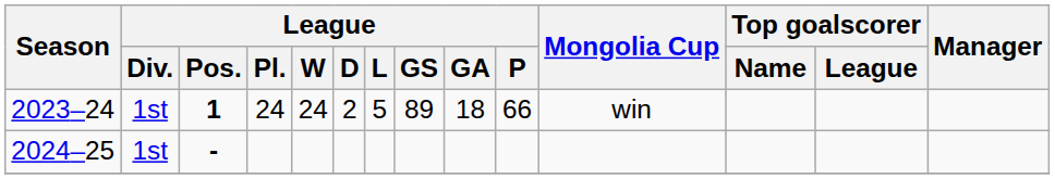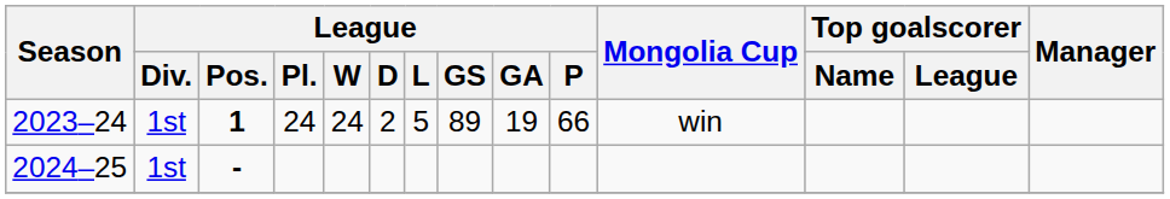 <table class="wikitable">
 <tr style="background:#efefef;">
 <th rowspan="2">Season</th>
 <th colspan="9">League</th>
 <th rowspan="2"><a href='#'>Mongolia Cup</a></th>
 <th colspan="2">Top goalscorer</th>
 <th rowspan="2">Manager</th>
 </tr>
 <tr>
 <th>Div.</th>
 <th>Pos.</th>
 <th>Pl.</th>
 <th>W</th>
 <th>D</th>
 <th>L</th>
 <th>GS</th>
 <th>GA</th>
 <th>P</th>
 <th>Name</th>
 <th>League</th>
 </tr>
 <tr>
 <td><a href='#'>2023</a><a href='#'>–</a>24</td>
 <td align=center><a href='#'>1st</a></td>
 <td align=center><strong>1</strong></td>
 <td align=center>24</td>
 <td align=center>24</td>
 <td align=center>2</td>
 <td align=center>5</td>
 <td align=center>89</td>
-<td align=center>18</td>
+<td align=center>19</td>
 <td align=center>66</td>
 <td align=center>win</td>
 <td align=center></td>
 <td align=center></td>
 <td align=center></td>
 </tr>
 <tr>
 <td><a href='#'>2024</a><a href='#'>–</a>25</td>
 <td align=center><a href='#'>1st</a></td>
 <td align=center><strong>-</strong></td>
 <td align=center></td>
 <td align=center></td>
 <td align=center></td>
 <td align=center></td>
 <td align=center></td>
 <td align=center></td>
 <td align=center></td>
 <td align=center></td>
 <td align=center></td>
 <td align=center></td>
 <td align=center></td>
 </tr>
 <tr>
 </tr>
 </table>
